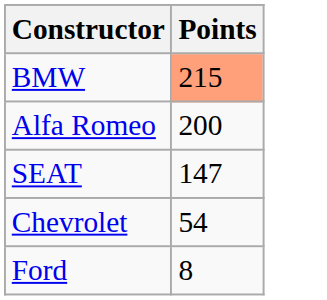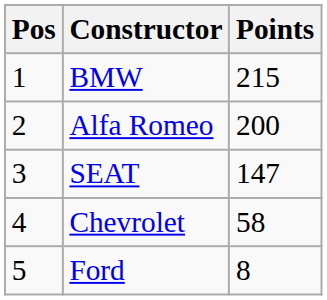 <table class="wikitable" style="font-size: 95%;">
 <tr>
+<th>Pos</th>
 <th>Constructor</th>
 <th>Points</th>
 </tr>
 <tr>
+<td>1</td>
 <td> <a href='#'>BMW</a></td>
-<td style="background: lightsalmon;">215</td>
+<td>215</td>
 </tr>
 <tr>
+<td>2</td>
 <td> <a href='#'>Alfa Romeo</a></td>
 <td>200</td>
 </tr>
 <tr>
+<td>3</td>
 <td> <a href='#'>SEAT</a></td>
 <td>147</td>
 </tr>
 <tr>
+<td>4</td>
 <td> <a href='#'>Chevrolet</a></td>
-<td>54</td>
+<td>58</td>
 </tr>
 <tr>
+<td>5</td>
 <td> <a href='#'>Ford</a></td>
 <td>8</td>
 </tr>
 </table>
